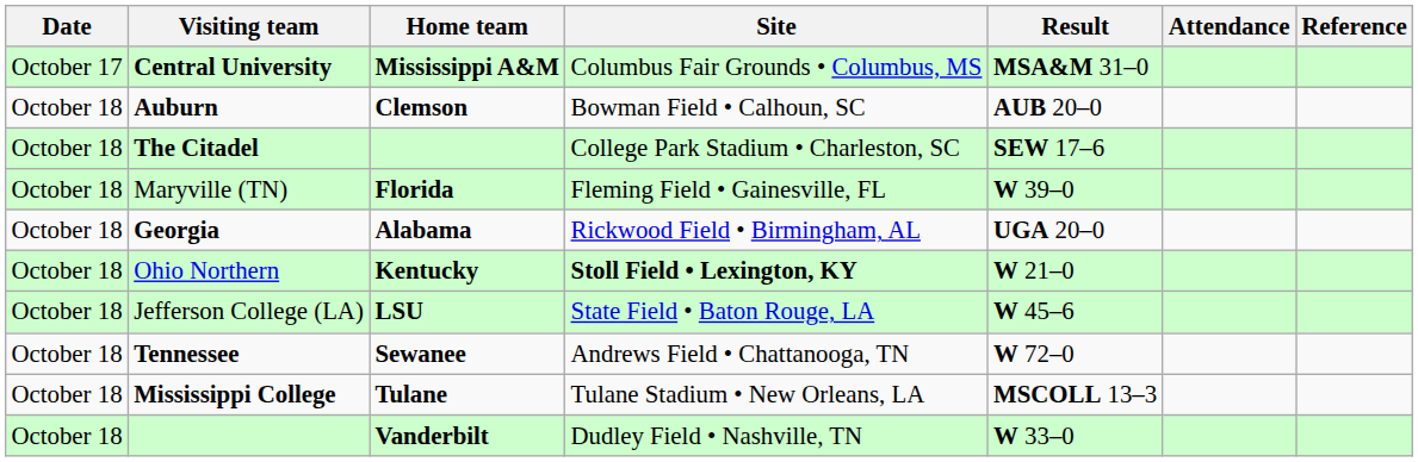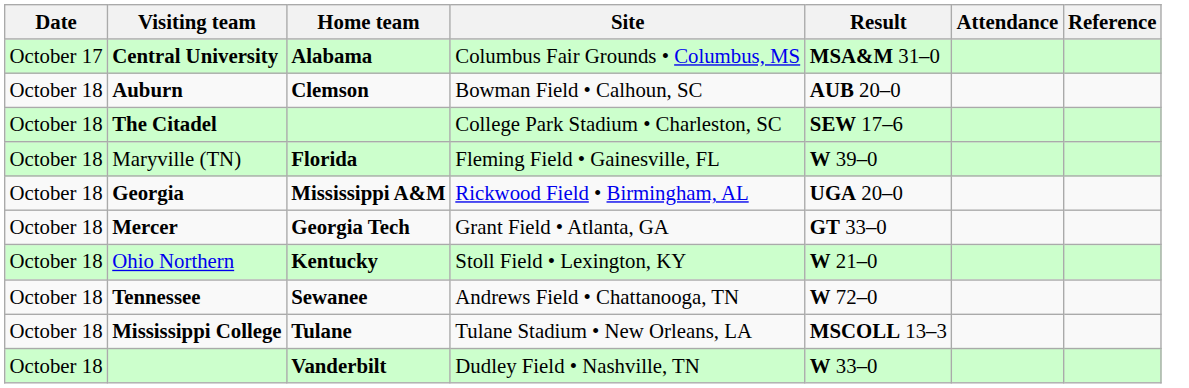 <table class="wikitable" style="font-size:95%;">
 <tr>
 <th>Date</th>
 <th>Visiting team</th>
 <th>Home team</th>
 <th>Site</th>
 <th>Result</th>
 <th>Attendance</th>
 <th class="unsortable">Reference</th>
 </tr>
 <tr bgcolor=ccffcc>
 <td>October 17</td>
 <td><strong>Central University</strong></td>
-<td><strong>Mississippi A&M</strong></td>
+<td><strong>Alabama</strong></td>
 <td>Columbus Fair Grounds • <a href='#'>Columbus, MS</a></td>
 <td><strong>MSA&M</strong> 31–0</td>
 <td></td>
 <td></td>
 </tr>
 <tr bgcolor=>
 <td>October 18</td>
 <td><strong>Auburn</strong></td>
 <td><strong>Clemson</strong></td>
 <td>Bowman Field • Calhoun, SC</td>
 <td><strong>AUB</strong> 20–0</td>
 <td></td>
 <td></td>
 </tr>
 <tr bgcolor=ccffcc>
 <td>October 18</td>
 <td><strong>The Citadel</strong></td>
 <td></td>
 <td>College Park Stadium • Charleston, SC</td>
 <td><strong>SEW</strong> 17–6</td>
 <td></td>
 <td></td>
 </tr>
 <tr bgcolor=ccffcc>
 <td>October 18</td>
 <td>Maryville (TN)</td>
 <td><strong>Florida</strong></td>
 <td>Fleming Field • Gainesville, FL</td>
 <td><strong>W</strong> 39–0</td>
 <td></td>
 <td></td>
 </tr>
 <tr bgcolor=>
 <td>October 18</td>
 <td><strong>Georgia</strong></td>
-<td><strong>Alabama</strong></td>
+<td><strong>Mississippi A&M</strong></td>
 <td><a href='#'>Rickwood Field</a> • <a href='#'>Birmingham, AL</a></td>
 <td><strong>UGA</strong> 20–0</td>
+<td></td>
+<td></td>
+</tr>
+<tr bgcolor=>
+<td>October 18</td>
+<td><strong>Mercer</strong></td>
+<td><strong>Georgia Tech</strong></td>
+<td>Grant Field • Atlanta, GA</td>
+<td><strong>GT</strong> 33–0</td>
 <td></td>
 <td></td>
 </tr>
 <tr bgcolor=ccffcc>
 <td>October 18</td>
 <td><a href='#'>Ohio Northern</a></td>
 <td><strong>Kentucky</strong></td>
-<td><strong>Stoll Field • Lexington, KY</strong></td>
+<td>Stoll Field • Lexington, KY</td>
 <td><strong>W</strong> 21–0</td>
-<td></td>
-<td></td>
-</tr>
-<tr bgcolor=ccffcc>
-<td>October 18</td>
-<td>Jefferson College (LA)</td>
-<td><strong>LSU</strong></td>
-<td><a href='#'>State Field</a> • <a href='#'>Baton Rouge, LA</a></td>
-<td><strong>W</strong> 45–6</td>
 <td></td>
 <td></td>
 </tr>
 <tr bgcolor=>
 <td>October 18</td>
 <td><strong>Tennessee</strong></td>
 <td><strong>Sewanee</strong></td>
 <td>Andrews Field • Chattanooga, TN</td>
 <td><strong>W</strong> 72–0</td>
 <td></td>
 <td></td>
 </tr>
 <tr bgcolor=>
 <td>October 18</td>
 <td><strong>Mississippi College</strong></td>
 <td><strong>Tulane</strong></td>
 <td>Tulane Stadium • New Orleans, LA</td>
 <td><strong>MSCOLL</strong> 13–3</td>
 <td></td>
 <td></td>
 </tr>
 <tr bgcolor=ccffcc>
 <td>October 18</td>
 <td></td>
 <td><strong>Vanderbilt</strong></td>
 <td>Dudley Field • Nashville, TN</td>
 <td><strong>W</strong> 33–0</td>
 <td></td>
 <td></td>
 </tr>
 </table>
